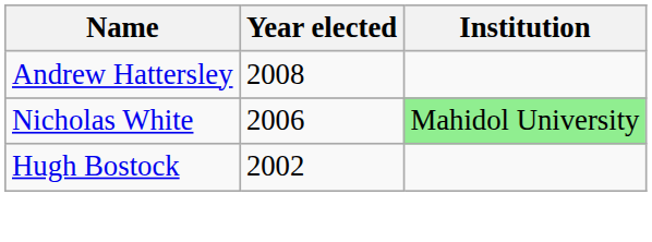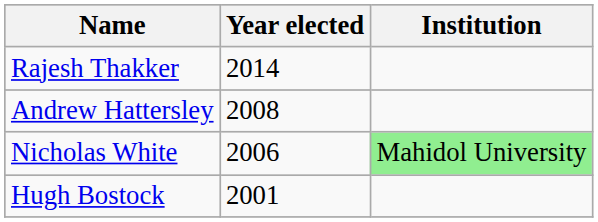 <table class="wikitable sortable">
 <tr>
 <th>Name</th>
 <th>Year elected</th>
 <th>Institution</th>
+</tr>
+<tr>
+<td><a href='#'>Rajesh Thakker</a></td>
+<td>2014</td>
+<td></td>
 </tr>
 <tr>
 <td><a href='#'>Andrew Hattersley</a></td>
 <td>2008</td>
 <td></td>
 </tr>
 <tr>
 <td><a href='#'>Nicholas White</a></td>
 <td>2006</td>
 <td style="background: lightgreen;">Mahidol University</td>
 </tr>
 <tr>
 <td><a href='#'>Hugh Bostock</a></td>
-<td>2002</td>
+<td>2001</td>
 <td></td>
 </tr>
 </table>
